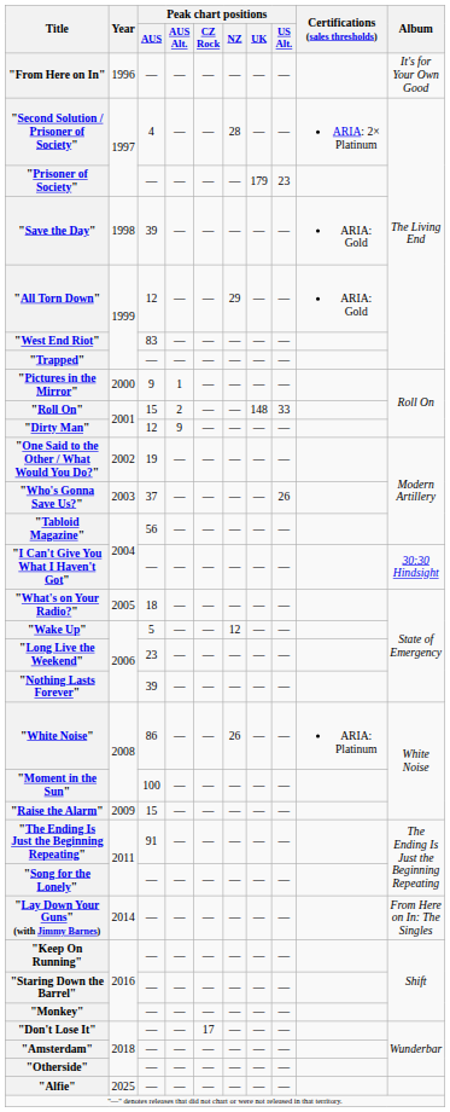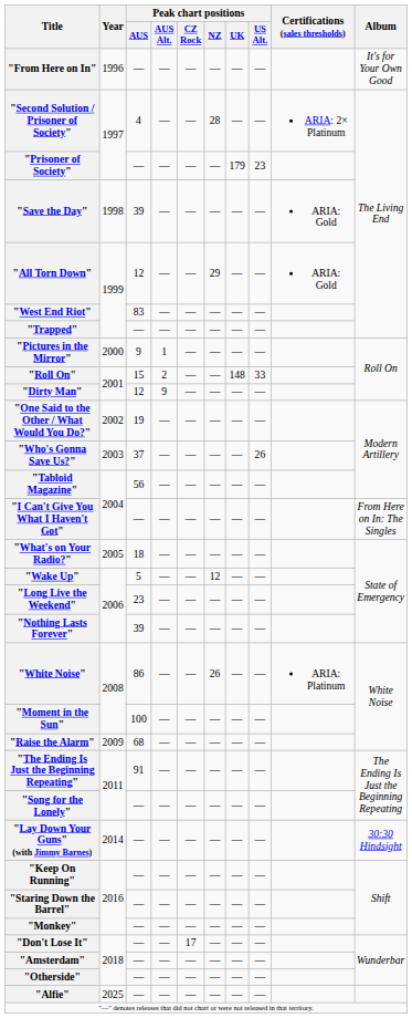 <table class="wikitable plainrowheaders" style="text-align:center;" border="1">
 <tr>
 <th scope="col" rowspan="2" style="width:17em;">Title</th>
 <th scope="col" rowspan="2">Year</th>
 <th scope="col" colspan="6">Peak chart positions</th>
 <th scope="col" rowspan="2" style="width:12em;">Certifications<br><small>(<a href='#'>sales thresholds</a>)</small></th>
 <th scope="col" rowspan="2">Album</th>
 </tr>
 <tr>
 <th scope="col" style="width:3em;font-size:90%;"><a href='#'>AUS</a><br></th>
 <th scope="col" style="width:3em;font-size:90%;"><a href='#'>AUS<br>Alt.</a><br></th>
 <th scope="col" style="width:3em;font-size:90%;"><a href='#'>CZ<br>Rock</a><br></th>
 <th scope="col" style="width:3em;font-size:90%;"><a href='#'>NZ</a><br></th>
 <th scope="col" style="width:3em;font-size:90%;"><a href='#'>UK</a><br></th>
 <th scope="col" style="width:3em;font-size:90%;"><a href='#'>US<br>Alt.</a><br></th>
 </tr>
 <tr>
 <th scope="row">"From Here on In"</th>
 <td>1996</td>
 <td>—</td>
 <td>—</td>
 <td>—</td>
 <td>—</td>
 <td>—</td>
 <td>—</td>
 <td></td>
 <td><em>It's for Your Own Good</em></td>
 </tr>
 <tr>
 <th scope="row">"<a href='#'>Second Solution / Prisoner of Society</a>"</th>
 <td rowspan="2">1997</td>
 <td>4</td>
 <td>—</td>
 <td>—</td>
 <td>28</td>
 <td>—</td>
 <td>—</td>
 <td><br><ul><li><a href='#'>ARIA</a>: 2× Platinum</li></ul></td>
 <td rowspan="6"><em>The Living End</em></td>
 </tr>
 <tr>
 <th scope="row">"<a href='#'>Prisoner of Society</a>"</th>
 <td>—</td>
 <td>—</td>
 <td>—</td>
 <td>—</td>
 <td>179</td>
 <td>23</td>
 <td></td>
 </tr>
 <tr>
 <th scope="row">"<a href='#'>Save the Day</a>"</th>
 <td>1998</td>
 <td>39</td>
 <td>—</td>
 <td>—</td>
 <td>—</td>
 <td>—</td>
 <td>—</td>
 <td><br><ul><li>ARIA: Gold</li></ul></td>
 </tr>
 <tr>
 <th scope="row">"<a href='#'>All Torn Down</a>"</th>
 <td rowspan="3">1999</td>
 <td>12</td>
 <td>—</td>
 <td>—</td>
 <td>29</td>
 <td>—</td>
 <td>—</td>
 <td><br><ul><li>ARIA: Gold</li></ul></td>
 </tr>
 <tr>
 <th scope="row">"<a href='#'>West End Riot</a>"</th>
 <td>83</td>
 <td>—</td>
 <td>—</td>
 <td>—</td>
 <td>—</td>
 <td>—</td>
 <td></td>
 </tr>
 <tr>
 <th scope="row">"<a href='#'>Trapped</a>"</th>
 <td>—</td>
 <td>—</td>
 <td>—</td>
 <td>—</td>
 <td>—</td>
 <td>—</td>
 <td></td>
 </tr>
 <tr>
 <th scope="row">"<a href='#'>Pictures in the Mirror</a>"</th>
 <td>2000</td>
 <td>9</td>
 <td>1</td>
 <td>—</td>
 <td>—</td>
 <td>—</td>
 <td>—</td>
 <td></td>
 <td rowspan="3"><em>Roll On</em></td>
 </tr>
 <tr>
 <th scope="row">"<a href='#'>Roll On</a>"</th>
 <td rowspan="2">2001</td>
 <td>15</td>
 <td>2</td>
 <td>—</td>
 <td>—</td>
 <td>148</td>
 <td>33</td>
 <td></td>
 </tr>
 <tr>
 <th scope="row">"<a href='#'>Dirty Man</a>"</th>
 <td>12</td>
 <td>9</td>
 <td>—</td>
 <td>—</td>
 <td>—</td>
 <td>—</td>
 <td></td>
 </tr>
 <tr>
 <th scope="row">"<a href='#'>One Said to the Other / What Would You Do?</a>"</th>
 <td>2002</td>
 <td>19</td>
 <td>—</td>
 <td>—</td>
 <td>—</td>
 <td>—</td>
 <td>—</td>
 <td></td>
 <td rowspan="3"><em>Modern Artillery</em></td>
 </tr>
 <tr>
 <th scope="row">"<a href='#'>Who's Gonna Save Us?</a>"</th>
 <td>2003</td>
 <td>37</td>
 <td>—</td>
 <td>—</td>
 <td>—</td>
 <td>—</td>
 <td>26</td>
 <td></td>
 </tr>
 <tr>
 <th scope="row">"<a href='#'>Tabloid Magazine</a>"</th>
 <td rowspan="2">2004</td>
 <td>56</td>
 <td>—</td>
 <td>—</td>
 <td>—</td>
 <td>—</td>
 <td>—</td>
 <td></td>
 </tr>
 <tr>
 <th scope="row">"<a href='#'>I Can't Give You What I Haven't Got</a>"</th>
 <td>—</td>
 <td>—</td>
 <td>—</td>
 <td>—</td>
 <td>—</td>
 <td>—</td>
 <td></td>
-<td><em><a href='#'>30:30 Hindsight</a></em></td>
+<td><em>From Here on In: The Singles</em></td>
 </tr>
 <tr>
 <th scope="row">"<a href='#'>What's on Your Radio?</a>"</th>
 <td>2005</td>
 <td>18</td>
 <td>—</td>
 <td>—</td>
 <td>—</td>
 <td>—</td>
 <td>—</td>
 <td></td>
 <td rowspan="4"><em>State of Emergency</em></td>
 </tr>
 <tr>
 <th scope="row">"<a href='#'>Wake Up</a>"</th>
 <td rowspan="3">2006</td>
 <td>5</td>
 <td>—</td>
 <td>—</td>
 <td>12</td>
 <td>—</td>
 <td>—</td>
 <td></td>
 </tr>
 <tr>
 <th scope="row">"<a href='#'>Long Live the Weekend</a>"</th>
 <td>23</td>
 <td>—</td>
 <td>—</td>
 <td>—</td>
 <td>—</td>
 <td>—</td>
 <td></td>
 </tr>
 <tr>
 <th scope="row">"<a href='#'>Nothing Lasts Forever</a>"</th>
 <td>39</td>
 <td>—</td>
 <td>—</td>
 <td>—</td>
 <td>—</td>
 <td>—</td>
 <td></td>
 </tr>
 <tr>
 <th scope="row">"<a href='#'>White Noise</a>"</th>
 <td rowspan="2">2008</td>
 <td>86</td>
 <td>—</td>
 <td>—</td>
 <td>26</td>
 <td>—</td>
 <td>—</td>
 <td><br><ul><li>ARIA: Platinum</li></ul></td>
 <td rowspan="3"><em>White Noise</em></td>
 </tr>
 <tr>
 <th scope="row">"<a href='#'>Moment in the Sun</a>"</th>
 <td>100</td>
 <td>—</td>
 <td>—</td>
 <td>—</td>
 <td>—</td>
 <td>—</td>
 <td></td>
 </tr>
 <tr>
 <th scope="row">"<a href='#'>Raise the Alarm</a>"</th>
 <td>2009</td>
-<td>15</td>
+<td>68</td>
 <td>—</td>
 <td>—</td>
 <td>—</td>
 <td>—</td>
 <td>—</td>
 <td></td>
 </tr>
 <tr>
 <th scope="row">"<a href='#'>The Ending Is Just the Beginning Repeating</a>"</th>
 <td align="center" rowspan="2">2011</td>
 <td>91</td>
 <td>—</td>
 <td>—</td>
 <td>—</td>
 <td>—</td>
 <td>—</td>
 <td></td>
 <td rowspan="2"><em>The Ending Is Just the Beginning Repeating</em></td>
 </tr>
 <tr>
 <th scope="row">"<a href='#'>Song for the Lonely</a>"</th>
 <td>—</td>
 <td>—</td>
 <td>—</td>
 <td>—</td>
 <td>—</td>
 <td>—</td>
 <td></td>
 </tr>
 <tr>
 <th scope="row">"<a href='#'>Lay Down Your Guns</a>"<br> <small>(with <a href='#'>Jimmy Barnes</a>)</small></th>
 <td align="center" rowspan="1">2014</td>
 <td>—</td>
 <td>—</td>
 <td>—</td>
 <td>—</td>
 <td>—</td>
 <td>—</td>
 <td></td>
-<td><em>From Here on In: The Singles</em></td>
+<td><em><a href='#'>30:30 Hindsight</a></em></td>
 </tr>
 <tr>
 <th scope="row">"Keep On Running"</th>
 <td rowspan="3">2016</td>
 <td>—</td>
 <td>—</td>
 <td>—</td>
 <td>—</td>
 <td>—</td>
 <td>—</td>
 <td></td>
 <td rowspan="3"><em>Shift</em></td>
 </tr>
 <tr>
 <th scope="row">"Staring Down the Barrel"</th>
 <td>—</td>
 <td>—</td>
 <td>—</td>
 <td>—</td>
 <td>—</td>
 <td>—</td>
 </tr>
 <tr>
 <th scope="row">"Monkey"</th>
 <td>—</td>
 <td>—</td>
 <td>—</td>
 <td>—</td>
 <td>—</td>
 <td>—</td>
 <td></td>
 </tr>
 <tr>
 <th scope="row">"Don't Lose It"</th>
 <td rowspan="3">2018</td>
 <td>—</td>
 <td>—</td>
 <td>17</td>
 <td>—</td>
 <td>—</td>
 <td>—</td>
 <td></td>
 <td rowspan="3"><em>Wunderbar</em></td>
 </tr>
 <tr>
 <th scope="row">"Amsterdam"</th>
 <td>—</td>
 <td>—</td>
 <td>—</td>
 <td>—</td>
 <td>—</td>
 <td>—</td>
 <td></td>
 </tr>
 <tr>
 <th scope="row">"Otherside"</th>
 <td>—</td>
 <td>—</td>
 <td>—</td>
 <td>—</td>
 <td>—</td>
 <td>—</td>
 <td></td>
 </tr>
 <tr>
 <th scope="row">"Alfie"</th>
 <td>2025</td>
 <td>—</td>
 <td>—</td>
 <td>—</td>
 <td>—</td>
 <td>—</td>
 <td>—</td>
 <td></td>
 <td></td>
 </tr>
 <tr>
 <td colspan="12" style="font-size: 8pt">"—" denotes releases that did not chart or were not released in that territory.</td>
 </tr>
 </table>
